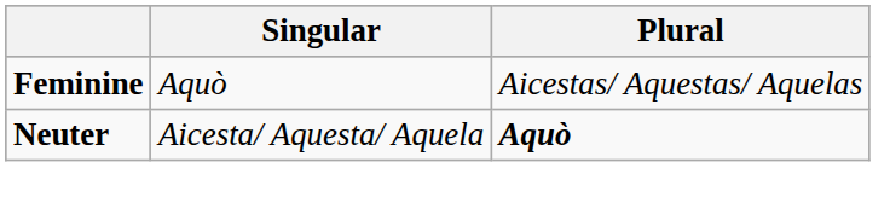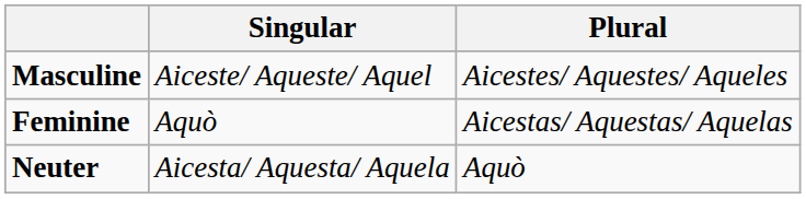 <table class="wikitable">
 <tr>
 <th></th>
 <th>Singular</th>
 <th>Plural</th>
+</tr>
+<tr>
+<td><strong>Masculine</strong></td>
+<td><em>Aiceste/ Aqueste/ Aquel</em></td>
+<td><em>Aicestes/ Aquestes/ Aqueles</em></td>
 </tr>
 <tr>
 <td><strong>Feminine</strong></td>
 <td><em>Aquò</em></td>
 <td><em>Aicestas/ Aquestas/ Aquelas</em></td>
 </tr>
 <tr>
 <td><strong>Neuter</strong></td>
 <td><em>Aicesta/ Aquesta/ Aquela</em></td>
-<td><strong><em>Aquò</em></strong></td>
+<td><em>Aquò</em></td>
 </tr>
 </table>
